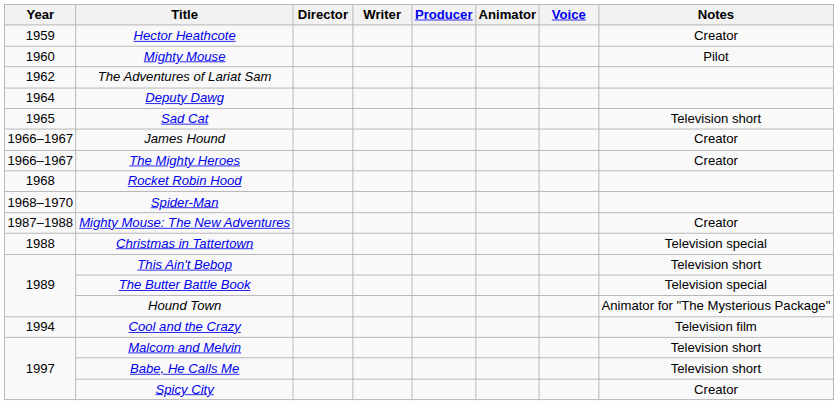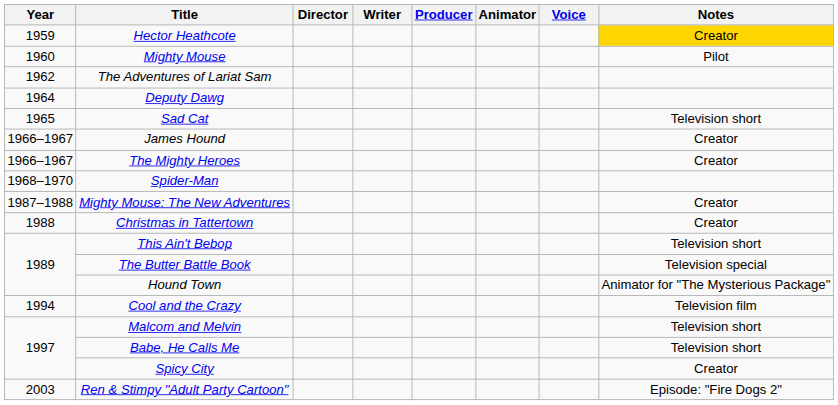 <table class = "wikitable">
 <tr>
 <th>Year</th>
 <th>Title</th>
 <th width = 65>Director</th>
 <th width = 65>Writer</th>
 <th width = 65><a href='#'>Producer</a></th>
 <th width = 65>Animator</th>
 <th width = 65><a href='#'>Voice</a></th>
 <th>Notes</th>
 </tr>
 <tr style="text-align:center;">
 <td>1959</td>
 <td><em><a href='#'>Hector Heathcote</a></em></td>
 <td></td>
 <td></td>
 <td></td>
 <td></td>
 <td></td>
-<td>Creator</td>
+<td style="background: gold;">Creator</td>
 </tr>
 <tr style="text-align:center;">
 <td>1960</td>
 <td><em><a href='#'>Mighty Mouse</a></em></td>
 <td></td>
 <td></td>
 <td></td>
 <td></td>
 <td></td>
 <td>Pilot</td>
 </tr>
 <tr style="text-align:center;">
 <td>1962</td>
 <td><em>The Adventures of Lariat Sam</em></td>
 <td></td>
 <td></td>
 <td></td>
 <td></td>
 <td></td>
 <td></td>
 </tr>
 <tr style="text-align:center;">
 <td>1964</td>
 <td><em><a href='#'>Deputy Dawg</a></em></td>
 <td></td>
 <td></td>
 <td></td>
 <td></td>
 <td></td>
 <td></td>
 </tr>
 <tr style="text-align:center;">
 <td>1965</td>
 <td><em><a href='#'>Sad Cat</a></em></td>
 <td></td>
 <td></td>
 <td></td>
 <td></td>
 <td></td>
 <td>Television short</td>
 </tr>
 <tr style="text-align:center;">
 <td>1966–1967</td>
 <td><em>James Hound</em></td>
 <td></td>
 <td></td>
 <td></td>
 <td></td>
 <td></td>
 <td>Creator</td>
 </tr>
 <tr style="text-align:center;">
 <td>1966–1967</td>
 <td><em><a href='#'>The Mighty Heroes</a></em></td>
 <td></td>
 <td></td>
 <td></td>
 <td></td>
 <td></td>
 <td>Creator</td>
 </tr>
 <tr style="text-align:center;">
-<td>1968</td>
-<td><em><a href='#'>Rocket Robin Hood</a></em></td>
-<td></td>
-<td></td>
-<td></td>
-<td></td>
-<td></td>
-<td></td>
-</tr>
-<tr style="text-align:center;">
 <td>1968–1970</td>
 <td><em><a href='#'>Spider-Man</a></em></td>
 <td></td>
 <td></td>
 <td></td>
 <td></td>
 <td></td>
 <td></td>
 </tr>
 <tr style="text-align:center;">
 <td>1987–1988</td>
 <td><em><a href='#'>Mighty Mouse: The New Adventures</a></em></td>
 <td></td>
 <td></td>
 <td></td>
 <td></td>
 <td></td>
 <td>Creator</td>
 </tr>
 <tr style="text-align:center;">
 <td>1988</td>
 <td><em><a href='#'>Christmas in Tattertown</a></em></td>
 <td></td>
 <td></td>
 <td></td>
 <td></td>
 <td></td>
-<td>Television special</td>
+<td>Creator</td>
 </tr>
 <tr style="text-align:center;">
 <td rowspan="3">1989</td>
 <td><em><a href='#'>This Ain't Bebop</a></em></td>
 <td></td>
 <td></td>
 <td></td>
 <td></td>
 <td></td>
 <td>Television short</td>
 </tr>
 <tr style="text-align:center;">
 <td><em><a href='#'>The Butter Battle Book</a></em></td>
 <td></td>
 <td></td>
 <td></td>
 <td></td>
 <td></td>
 <td>Television special</td>
 </tr>
 <tr style="text-align:center;">
 <td><em>Hound Town</em></td>
 <td></td>
 <td></td>
 <td></td>
 <td></td>
 <td></td>
 <td>Animator for "The Mysterious Package"</td>
 </tr>
 <tr style="text-align:center;">
 <td>1994</td>
 <td><em><a href='#'>Cool and the Crazy</a></em></td>
 <td></td>
 <td></td>
 <td></td>
 <td></td>
 <td></td>
 <td>Television film</td>
 </tr>
 <tr style="text-align:center;">
 <td rowspan="3">1997</td>
 <td><em><a href='#'>Malcom and Melvin</a></em></td>
 <td></td>
 <td></td>
 <td></td>
 <td></td>
 <td></td>
 <td>Television short</td>
 </tr>
 <tr style="text-align:center;">
 <td><em><a href='#'>Babe, He Calls Me</a></em></td>
 <td></td>
 <td></td>
 <td></td>
 <td></td>
 <td></td>
 <td>Television short</td>
 </tr>
 <tr style="text-align:center;">
 <td><em><a href='#'>Spicy City</a></em></td>
 <td></td>
 <td></td>
 <td></td>
 <td></td>
 <td></td>
 <td>Creator</td>
 </tr>
+<tr style="text-align:center;">
+<td>2003</td>
+<td><em><a href='#'>Ren & Stimpy "Adult Party Cartoon"</a></em></td>
+<td></td>
+<td></td>
+<td></td>
+<td></td>
+<td></td>
+<td>Episode: "Fire Dogs 2"</td>
+</tr>
 </table>
